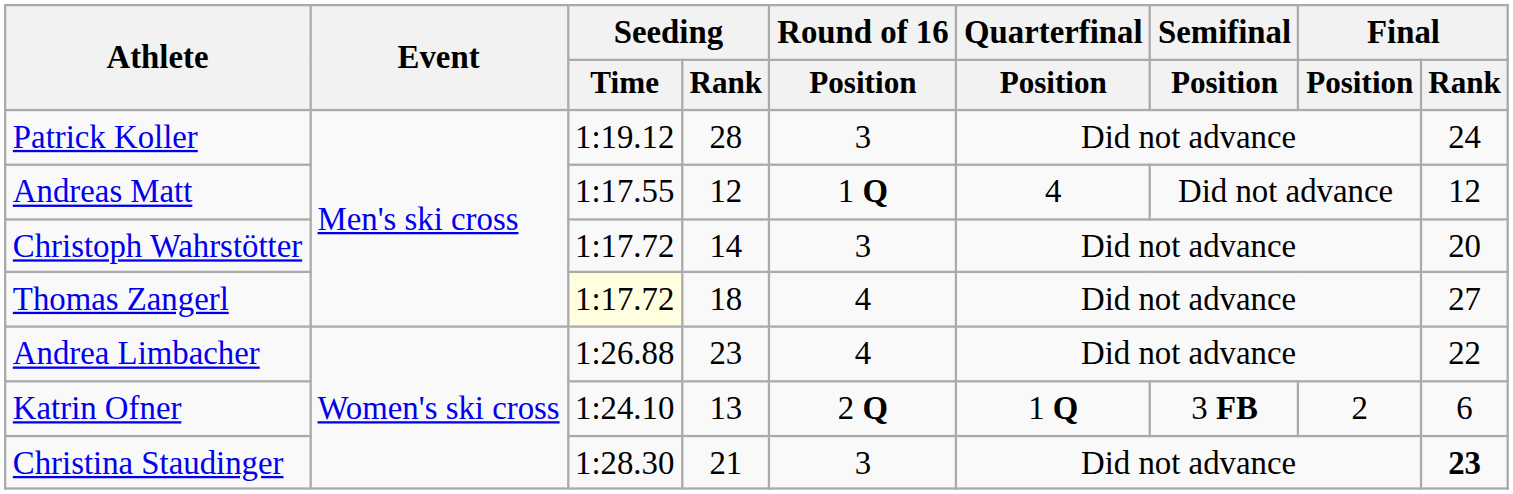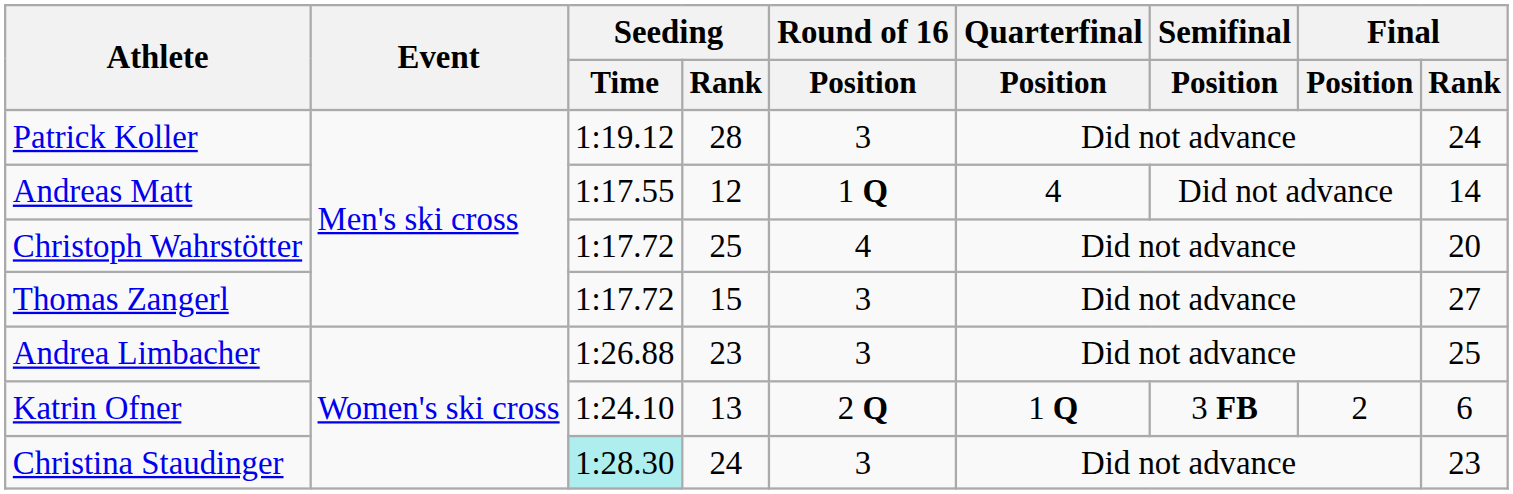 <table class="wikitable" style="font-size:90%">
 <tr>
 <th rowspan="2">Athlete</th>
 <th rowspan="2">Event</th>
 <th colspan="2">Seeding</th>
 <th>Round of 16</th>
 <th>Quarterfinal</th>
 <th>Semifinal</th>
 <th colspan=2>Final</th>
 </tr>
 <tr style="font-size:95%">
 <th>Time</th>
 <th>Rank</th>
 <th>Position</th>
 <th>Position</th>
 <th>Position</th>
 <th>Position</th>
 <th>Rank</th>
 </tr>
 <tr align=center>
 <td align=left><a href='#'>Patrick Koller</a></td>
 <td align=left rowspan=4><a href='#'>Men's ski cross</a></td>
 <td>1:19.12</td>
 <td>28</td>
 <td>3</td>
 <td colspan=3>Did not advance</td>
 <td>24</td>
 </tr>
 <tr align=center>
 <td align=left><a href='#'>Andreas Matt</a></td>
 <td>1:17.55</td>
 <td>12</td>
 <td>1 <strong>Q</strong></td>
 <td>4</td>
 <td colspan=2>Did not advance</td>
-<td>12</td>
+<td>14</td>
 </tr>
 <tr align=center>
 <td align=left><a href='#'>Christoph Wahrstötter</a></td>
 <td>1:17.72</td>
-<td>14</td>
-<td>3</td>
+<td>25</td>
+<td>4</td>
 <td colspan=3>Did not advance</td>
 <td>20</td>
 </tr>
 <tr align=center>
 <td align=left><a href='#'>Thomas Zangerl</a></td>
-<td style="background: lightyellow;">1:17.72</td>
-<td>18</td>
-<td>4</td>
+<td>1:17.72</td>
+<td>15</td>
+<td>3</td>
 <td colspan=3>Did not advance</td>
 <td>27</td>
 </tr>
 <tr align=center>
 <td align=left><a href='#'>Andrea Limbacher</a></td>
 <td align=left rowspan=3><a href='#'>Women's ski cross</a></td>
 <td>1:26.88</td>
 <td>23</td>
-<td>4</td>
+<td>3</td>
 <td colspan=3>Did not advance</td>
-<td>22</td>
+<td>25</td>
 </tr>
 <tr align=center>
 <td align=left><a href='#'>Katrin Ofner</a></td>
 <td>1:24.10</td>
 <td>13</td>
 <td>2 <strong>Q</strong></td>
 <td>1 <strong>Q</strong></td>
 <td>3 <strong>FB</strong></td>
 <td>2</td>
 <td>6</td>
 </tr>
 <tr align=center>
 <td align=left><a href='#'>Christina Staudinger</a></td>
-<td>1:28.30</td>
-<td>21</td>
+<td style="background: paleturquoise;">1:28.30</td>
+<td>24</td>
 <td>3</td>
 <td colspan=3>Did not advance</td>
-<td><strong>23</strong></td>
+<td>23</td>
 </tr>
 </table>
